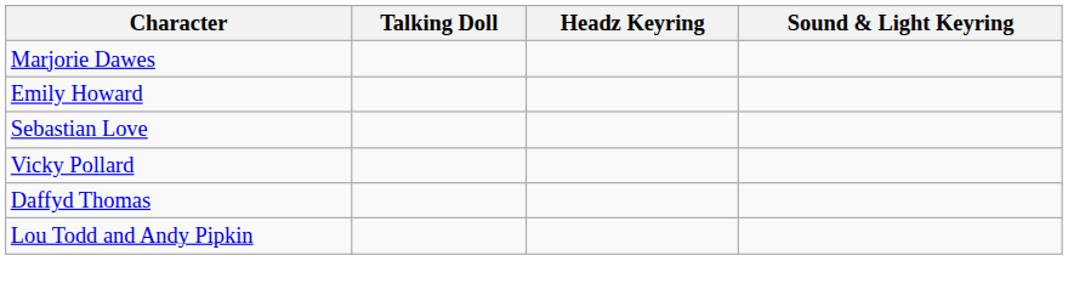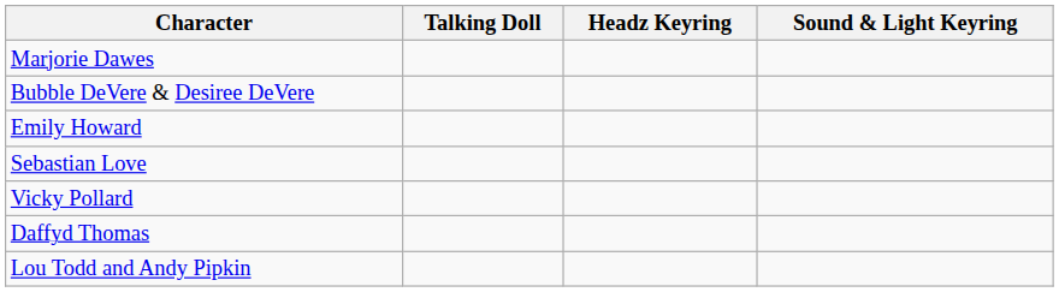 <table class="wikitable" width="60%">
 <tr>
 <th>Character</th>
 <th>Talking Doll</th>
 <th>Headz Keyring</th>
 <th>Sound & Light Keyring</th>
 </tr>
 <tr>
 <td><a href='#'>Marjorie Dawes</a></td>
+<td align="center"></td>
+<td align="center"></td>
+<td align="center"></td>
+</tr>
+<tr>
+<td><a href='#'>Bubble DeVere</a> & <a href='#'>Desiree DeVere</a></td>
 <td align="center"></td>
 <td align="center"></td>
 <td align="center"></td>
 </tr>
 <tr>
 <td><a href='#'>Emily Howard</a></td>
 <td align="center"></td>
 <td align="center"></td>
 <td align="center"></td>
 </tr>
 <tr>
 <td><a href='#'>Sebastian Love</a></td>
 <td align="center"></td>
 <td align="center"></td>
 <td align="center"></td>
 </tr>
 <tr>
 <td><a href='#'>Vicky Pollard</a></td>
 <td align="center"></td>
 <td align="center"></td>
 <td align="center"></td>
 </tr>
 <tr>
 <td><a href='#'>Daffyd Thomas</a></td>
 <td align="center"></td>
 <td align="center"></td>
 <td align="center"></td>
 </tr>
 <tr>
 <td><a href='#'>Lou Todd and Andy Pipkin</a></td>
 <td align="center"></td>
 <td align="center"></td>
 <td align="center"></td>
 </tr>
 </table>
